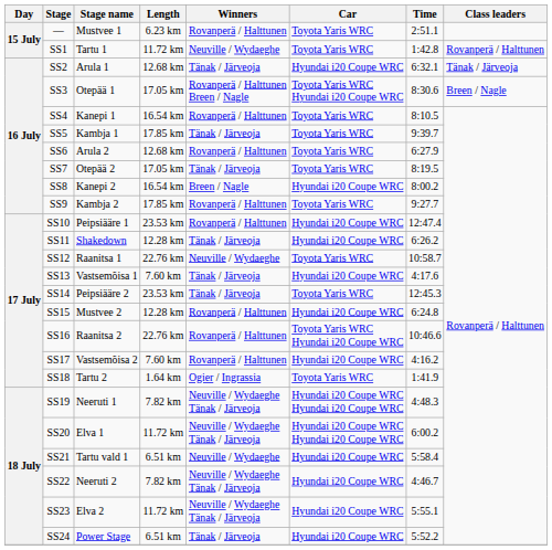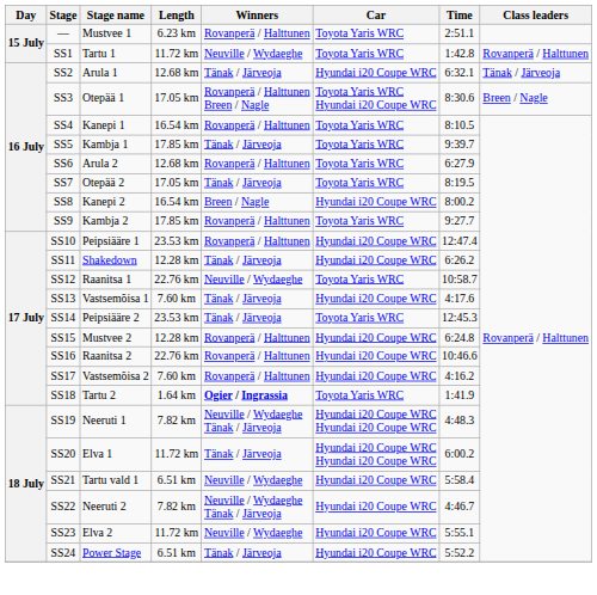 <table class="wikitable" style="font-size: 85%;">
 <tr>
 <th>Day</th>
 <th>Stage</th>
 <th>Stage name</th>
 <th>Length</th>
 <th>Winners</th>
 <th>Car</th>
 <th>Time</th>
 <th>Class leaders</th>
 </tr>
 <tr>
 <th rowspan="2">15 July</th>
 <td align="center">—</td>
 <td>Mustvee 1</td>
 <td align="center">6.23 km</td>
 <td><a href='#'>Rovanperä</a> / <a href='#'>Halttunen</a></td>
 <td><a href='#'>Toyota Yaris WRC</a></td>
 <td align="center">2:51.1</td>
 <td></td>
 </tr>
 <tr>
 <td align="center">SS1</td>
 <td>Tartu 1</td>
 <td align="center">11.72 km</td>
 <td><a href='#'>Neuville</a> / <a href='#'>Wydaeghe</a></td>
 <td><a href='#'>Toyota Yaris WRC</a></td>
 <td align="center">1:42.8</td>
 <td><a href='#'>Rovanperä</a> / <a href='#'>Halttunen</a></td>
 </tr>
 <tr>
 <th rowspan="8">16 July</th>
 <td align="center">SS2</td>
 <td>Arula 1</td>
 <td align="center">12.68 km</td>
 <td><a href='#'>Tänak</a> / <a href='#'>Järveoja</a></td>
 <td><a href='#'>Hyundai i20 Coupe WRC</a></td>
 <td align="center">6:32.1</td>
 <td><a href='#'>Tänak</a> / <a href='#'>Järveoja</a></td>
 </tr>
 <tr>
 <td align="center">SS3</td>
 <td>Otepää 1</td>
 <td align="center">17.05 km</td>
 <td><a href='#'>Rovanperä</a> / <a href='#'>Halttunen</a><br><a href='#'>Breen</a> / <a href='#'>Nagle</a></td>
 <td><a href='#'>Toyota Yaris WRC</a><br><a href='#'>Hyundai i20 Coupe WRC</a></td>
 <td align="center">8:30.6</td>
 <td><a href='#'>Breen</a> / <a href='#'>Nagle</a></td>
 </tr>
 <tr>
 <td align="center">SS4</td>
 <td>Kanepi 1</td>
 <td align="center">16.54 km</td>
 <td><a href='#'>Rovanperä</a> / <a href='#'>Halttunen</a></td>
 <td><a href='#'>Toyota Yaris WRC</a></td>
 <td align="center">8:10.5</td>
 <td rowspan="21"><a href='#'>Rovanperä</a> / <a href='#'>Halttunen</a></td>
 </tr>
 <tr>
 <td align="center">SS5</td>
 <td>Kambja 1</td>
 <td align="center">17.85 km</td>
 <td><a href='#'>Tänak</a> / <a href='#'>Järveoja</a></td>
 <td><a href='#'>Toyota Yaris WRC</a></td>
 <td align="center">9:39.7</td>
 </tr>
 <tr>
 <td align="center">SS6</td>
 <td>Arula 2</td>
 <td align="center">12.68 km</td>
 <td><a href='#'>Rovanperä</a> / <a href='#'>Halttunen</a></td>
 <td><a href='#'>Toyota Yaris WRC</a></td>
 <td align="center">6:27.9</td>
 </tr>
 <tr>
 <td align="center">SS7</td>
 <td>Otepää 2</td>
 <td align="center">17.05 km</td>
 <td><a href='#'>Tänak</a> / <a href='#'>Järveoja</a></td>
 <td><a href='#'>Toyota Yaris WRC</a></td>
 <td align="center">8:19.5</td>
 </tr>
 <tr>
 <td align="center">SS8</td>
 <td>Kanepi 2</td>
 <td align="center">16.54 km</td>
 <td><a href='#'>Breen</a> / <a href='#'>Nagle</a></td>
 <td><a href='#'>Hyundai i20 Coupe WRC</a></td>
 <td align="center">8:00.2</td>
 </tr>
 <tr>
 <td align="center">SS9</td>
 <td>Kambja 2</td>
 <td align="center">17.85 km</td>
 <td><a href='#'>Rovanperä</a> / <a href='#'>Halttunen</a></td>
 <td><a href='#'>Toyota Yaris WRC</a></td>
 <td align="center">9:27.7</td>
 </tr>
 <tr>
 <th rowspan="9">17 July</th>
 <td align="center">SS10</td>
 <td>Peipsiääre 1</td>
 <td align="center">23.53 km</td>
 <td><a href='#'>Rovanperä</a> / <a href='#'>Halttunen</a></td>
 <td><a href='#'>Hyundai i20 Coupe WRC</a></td>
 <td align="center">12:47.4</td>
 </tr>
 <tr>
 <td align="center">SS11</td>
 <td><a href='#'>Shakedown</a></td>
 <td align="center">12.28 km</td>
 <td><a href='#'>Tänak</a> / <a href='#'>Järveoja</a></td>
 <td><a href='#'>Hyundai i20 Coupe WRC</a></td>
 <td align="center">6:26.2</td>
 </tr>
 <tr>
 <td align="center">SS12</td>
 <td>Raanitsa 1</td>
 <td align="center">22.76 km</td>
 <td><a href='#'>Neuville</a> / <a href='#'>Wydaeghe</a></td>
 <td><a href='#'>Toyota Yaris WRC</a></td>
 <td align="center">10:58.7</td>
 </tr>
 <tr>
 <td align="center">SS13</td>
 <td>Vastsemõisa 1</td>
 <td align="center">7.60 km</td>
 <td><a href='#'>Tänak</a> / <a href='#'>Järveoja</a></td>
 <td><a href='#'>Hyundai i20 Coupe WRC</a></td>
 <td align="center">4:17.6</td>
 </tr>
 <tr>
 <td align="center">SS14</td>
 <td>Peipsiääre 2</td>
 <td align="center">23.53 km</td>
 <td><a href='#'>Tänak</a> / <a href='#'>Järveoja</a></td>
 <td><a href='#'>Toyota Yaris WRC</a></td>
 <td align="center">12:45.3</td>
 </tr>
 <tr>
 <td align="center">SS15</td>
 <td>Mustvee 2</td>
 <td align="center">12.28 km</td>
 <td><a href='#'>Rovanperä</a> / <a href='#'>Halttunen</a></td>
 <td><a href='#'>Hyundai i20 Coupe WRC</a></td>
 <td align="center">6:24.8</td>
 </tr>
 <tr>
 <td align="center">SS16</td>
 <td>Raanitsa 2</td>
 <td align="center">22.76 km</td>
 <td><a href='#'>Rovanperä</a> / <a href='#'>Halttunen</a></td>
-<td><a href='#'>Toyota Yaris WRC</a><br><a href='#'>Hyundai i20 Coupe WRC</a></td>
+<td><a href='#'>Hyundai i20 Coupe WRC</a></td>
 <td align="center">10:46.6</td>
 </tr>
 <tr>
 <td align="center">SS17</td>
 <td>Vastsemõisa 2</td>
 <td align="center">7.60 km</td>
 <td><a href='#'>Rovanperä</a> / <a href='#'>Halttunen</a></td>
 <td><a href='#'>Hyundai i20 Coupe WRC</a></td>
 <td align="center">4:16.2</td>
 </tr>
 <tr>
 <td align="center">SS18</td>
 <td>Tartu 2</td>
 <td align="center">1.64 km</td>
-<td><a href='#'>Ogier</a> / <a href='#'>Ingrassia</a></td>
+<td><strong><a href='#'>Ogier</a> / <a href='#'>Ingrassia</a></strong></td>
 <td><a href='#'>Toyota Yaris WRC</a></td>
 <td align="center">1:41.9</td>
 </tr>
 <tr>
 <th rowspan="6">18 July</th>
 <td align="center">SS19</td>
 <td>Neeruti 1</td>
 <td align="center">7.82 km</td>
 <td><a href='#'>Neuville</a> / <a href='#'>Wydaeghe</a><br><a href='#'>Tänak</a> / <a href='#'>Järveoja</a></td>
 <td><a href='#'>Hyundai i20 Coupe WRC</a><br><a href='#'>Hyundai i20 Coupe WRC</a></td>
 <td align="center">4:48.3</td>
 </tr>
 <tr>
 <td align="center">SS20</td>
 <td>Elva 1</td>
 <td align="center">11.72 km</td>
-<td><a href='#'>Neuville</a> / <a href='#'>Wydaeghe</a><br><a href='#'>Tänak</a> / <a href='#'>Järveoja</a></td>
+<td><a href='#'>Tänak</a> / <a href='#'>Järveoja</a></td>
 <td><a href='#'>Hyundai i20 Coupe WRC</a><br><a href='#'>Hyundai i20 Coupe WRC</a></td>
 <td align="center">6:00.2</td>
 </tr>
 <tr>
 <td align="center">SS21</td>
 <td>Tartu vald 1</td>
 <td align="center">6.51 km</td>
 <td><a href='#'>Neuville</a> / <a href='#'>Wydaeghe</a></td>
 <td><a href='#'>Hyundai i20 Coupe WRC</a></td>
 <td align="center">5:58.4</td>
 </tr>
 <tr>
 <td align="center">SS22</td>
 <td>Neeruti 2</td>
 <td align="center">7.82 km</td>
 <td><a href='#'>Neuville</a> / <a href='#'>Wydaeghe</a><br><a href='#'>Tänak</a> / <a href='#'>Järveoja</a></td>
 <td><a href='#'>Hyundai i20 Coupe WRC</a></td>
 <td align="center">4:46.7</td>
 </tr>
 <tr>
 <td align="center">SS23</td>
 <td>Elva 2</td>
 <td align="center">11.72 km</td>
-<td><a href='#'>Neuville</a> / <a href='#'>Wydaeghe</a><br><a href='#'>Tänak</a> / <a href='#'>Järveoja</a></td>
+<td><a href='#'>Neuville</a> / <a href='#'>Wydaeghe</a></td>
 <td><a href='#'>Hyundai i20 Coupe WRC</a></td>
 <td align="center">5:55.1</td>
 </tr>
 <tr>
 <td align="center">SS24</td>
 <td><a href='#'>Power Stage</a></td>
 <td align="center">6.51 km</td>
 <td><a href='#'>Tänak</a> / <a href='#'>Järveoja</a></td>
 <td><a href='#'>Hyundai i20 Coupe WRC</a></td>
 <td align="center">5:52.2</td>
 </tr>
 <tr>
 </tr>
 </table>
